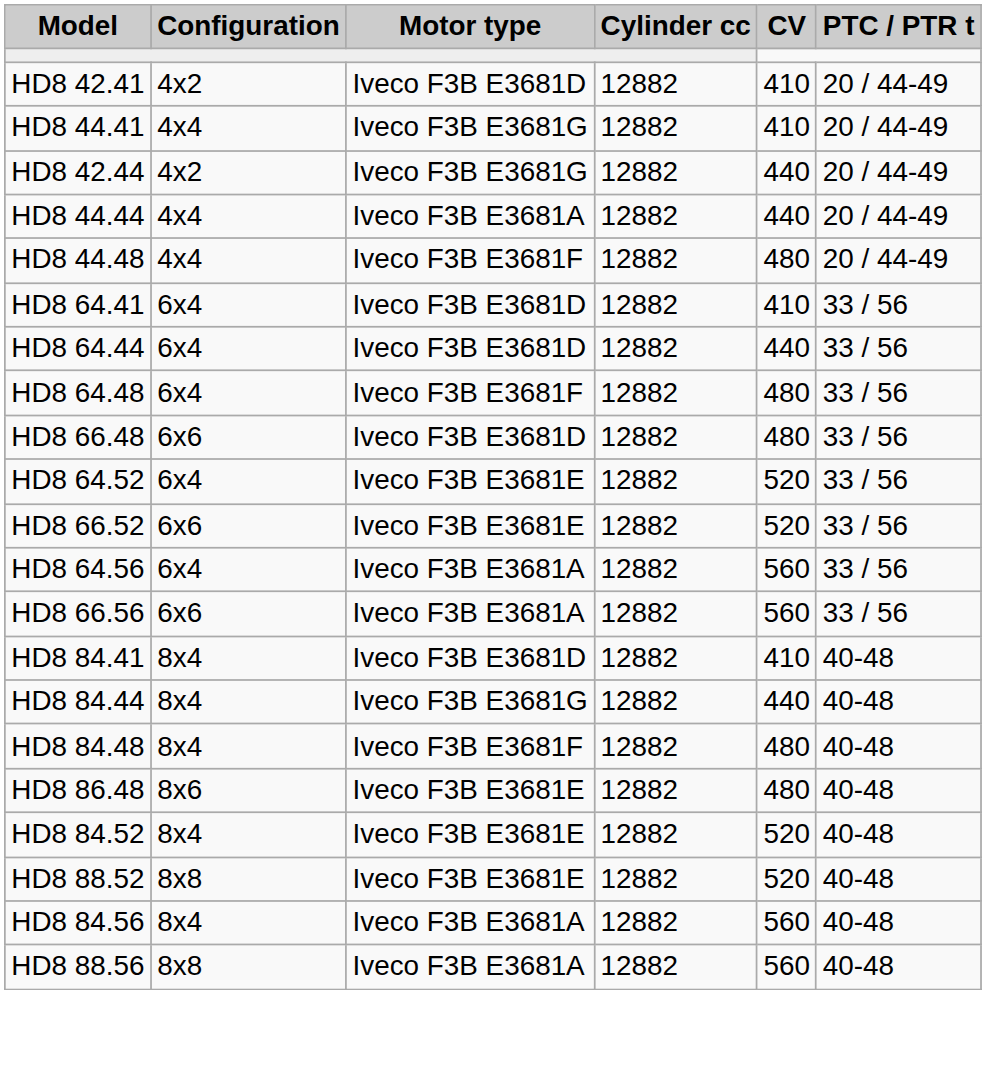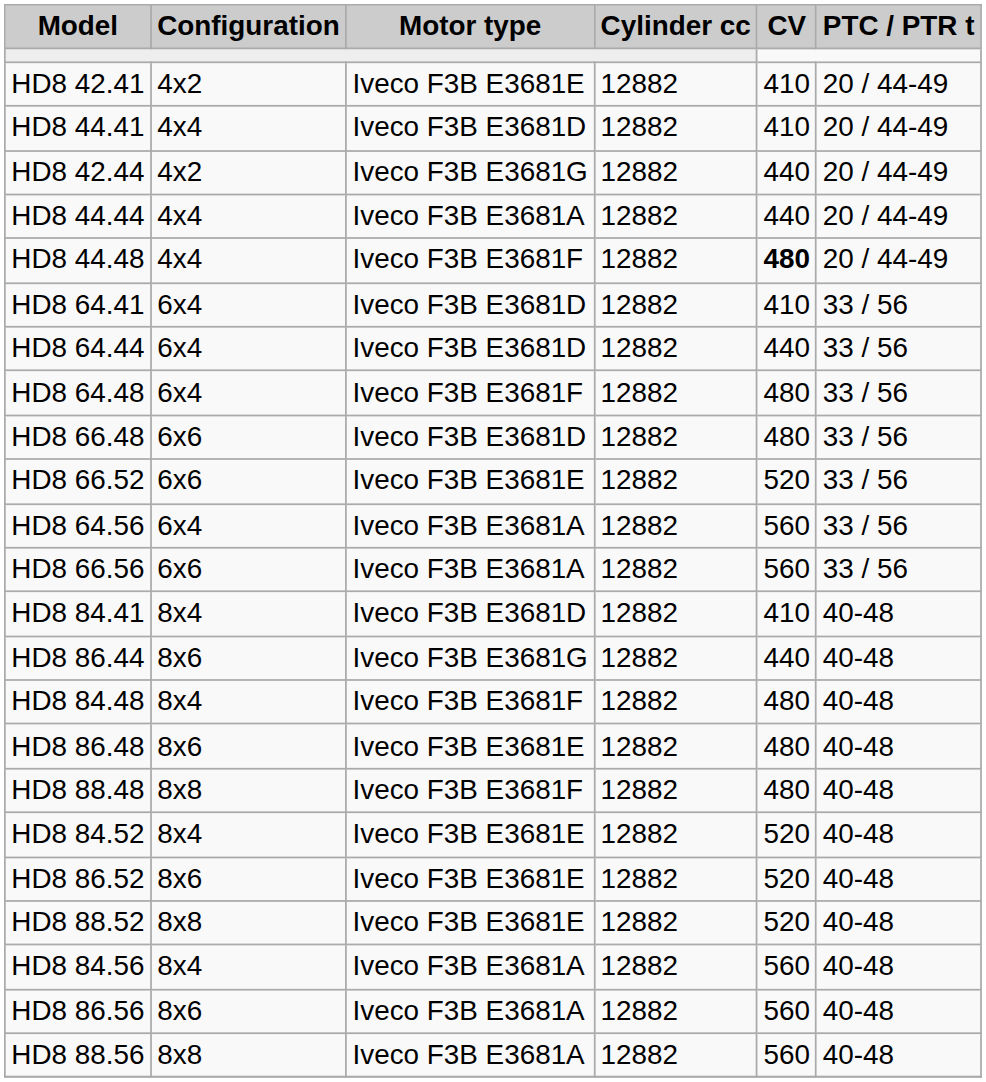 <table class="wikitable">
 <tr>
 <td style="background:#CCCCCC;text-align:center"><strong>Model</strong></td>
 <td style="background:#CCCCCC;text-align:center"><strong>Configuration</strong></td>
 <td style="background:#CCCCCC;text-align:center"><strong>Motor type</strong></td>
 <td style="background:#CCCCCC;text-align:center"><strong>Cylinder cc</strong></td>
 <td style="background:#CCCCCC;text-align:center"><strong>CV</strong></td>
 <td style="background:#CCCCCC;text-align:center"><strong>PTC / PTR t</strong></td>
 </tr>
 <tr>
 <td style="background:#EEEEEE;text-align:center" colspan=4></td>
 </tr>
 <tr>
 <td>HD8 42.41</td>
 <td>4x2</td>
-<td>Iveco F3B E3681D</td>
+<td>Iveco F3B E3681E</td>
 <td>12882</td>
 <td>410</td>
 <td>20 / 44-49</td>
 </tr>
 <tr>
 <td>HD8 44.41</td>
 <td>4x4</td>
-<td>Iveco F3B E3681G</td>
+<td>Iveco F3B E3681D</td>
 <td>12882</td>
 <td>410</td>
 <td>20 / 44-49</td>
 </tr>
 <tr>
 <td>HD8 42.44</td>
 <td>4x2</td>
 <td>Iveco F3B E3681G</td>
 <td>12882</td>
 <td>440</td>
 <td>20 / 44-49</td>
 </tr>
 <tr>
 <td>HD8 44.44</td>
 <td>4x4</td>
 <td>Iveco F3B E3681A</td>
 <td>12882</td>
 <td>440</td>
 <td>20 / 44-49</td>
 </tr>
 <tr>
 <td>HD8 44.48</td>
 <td>4x4</td>
 <td>Iveco F3B E3681F</td>
 <td>12882</td>
-<td>480</td>
+<td><strong>480</strong></td>
 <td>20 / 44-49</td>
 </tr>
 <tr>
 <td>HD8 64.41</td>
 <td>6x4</td>
 <td>Iveco F3B E3681D</td>
 <td>12882</td>
 <td>410</td>
 <td>33 / 56</td>
 </tr>
 <tr>
 <td>HD8 64.44</td>
 <td>6x4</td>
 <td>Iveco F3B E3681D</td>
 <td>12882</td>
 <td>440</td>
 <td>33 / 56</td>
 </tr>
 <tr>
 <td>HD8 64.48</td>
 <td>6x4</td>
 <td>Iveco F3B E3681F</td>
 <td>12882</td>
 <td>480</td>
 <td>33 / 56</td>
 </tr>
 <tr>
 <td>HD8 66.48</td>
 <td>6x6</td>
 <td>Iveco F3B E3681D</td>
 <td>12882</td>
 <td>480</td>
 <td>33 / 56</td>
 </tr>
 <tr>
-<td>HD8 64.52</td>
-<td>6x4</td>
-<td>Iveco F3B E3681E</td>
-<td>12882</td>
-<td>520</td>
-<td>33 / 56</td>
-</tr>
-<tr>
 <td>HD8 66.52</td>
 <td>6x6</td>
 <td>Iveco F3B E3681E</td>
 <td>12882</td>
 <td>520</td>
 <td>33 / 56</td>
 </tr>
 <tr>
 <td>HD8 64.56</td>
 <td>6x4</td>
 <td>Iveco F3B E3681A</td>
 <td>12882</td>
 <td>560</td>
 <td>33 / 56</td>
 </tr>
 <tr>
 <td>HD8 66.56</td>
 <td>6x6</td>
 <td>Iveco F3B E3681A</td>
 <td>12882</td>
 <td>560</td>
 <td>33 / 56</td>
 </tr>
 <tr>
 <td>HD8 84.41</td>
 <td>8x4</td>
 <td>Iveco F3B E3681D</td>
 <td>12882</td>
 <td>410</td>
 <td>40-48</td>
 </tr>
 <tr>
-<td>HD8 84.44</td>
-<td>8x4</td>
+<td>HD8 86.44</td>
+<td>8x6</td>
 <td>Iveco F3B E3681G</td>
 <td>12882</td>
 <td>440</td>
 <td>40-48</td>
 </tr>
 <tr>
 <td>HD8 84.48</td>
 <td>8x4</td>
 <td>Iveco F3B E3681F</td>
 <td>12882</td>
 <td>480</td>
 <td>40-48</td>
 </tr>
 <tr>
 <td>HD8 86.48</td>
 <td>8x6</td>
 <td>Iveco F3B E3681E</td>
 <td>12882</td>
 <td>480</td>
 <td>40-48</td>
 </tr>
 <tr>
+<td>HD8 88.48</td>
+<td>8x8</td>
+<td>Iveco F3B E3681F</td>
+<td>12882</td>
+<td>480</td>
+<td>40-48</td>
+</tr>
+<tr>
 <td>HD8 84.52</td>
 <td>8x4</td>
+<td>Iveco F3B E3681E</td>
+<td>12882</td>
+<td>520</td>
+<td>40-48</td>
+</tr>
+<tr>
+<td>HD8 86.52</td>
+<td>8x6</td>
 <td>Iveco F3B E3681E</td>
 <td>12882</td>
 <td>520</td>
 <td>40-48</td>
 </tr>
 <tr>
 <td>HD8 88.52</td>
 <td>8x8</td>
 <td>Iveco F3B E3681E</td>
 <td>12882</td>
 <td>520</td>
 <td>40-48</td>
 </tr>
 <tr>
 <td>HD8 84.56</td>
 <td>8x4</td>
 <td>Iveco F3B E3681A</td>
 <td>12882</td>
 <td>560</td>
 <td>40-48</td>
 </tr>
 <tr>
+<td>HD8 86.56</td>
+<td>8x6</td>
+<td>Iveco F3B E3681A</td>
+<td>12882</td>
+<td>560</td>
+<td>40-48</td>
+</tr>
+<tr>
 <td>HD8 88.56</td>
 <td>8x8</td>
 <td>Iveco F3B E3681A</td>
 <td>12882</td>
 <td>560</td>
 <td>40-48</td>
 </tr>
 <tr>
 </tr>
 </table>
